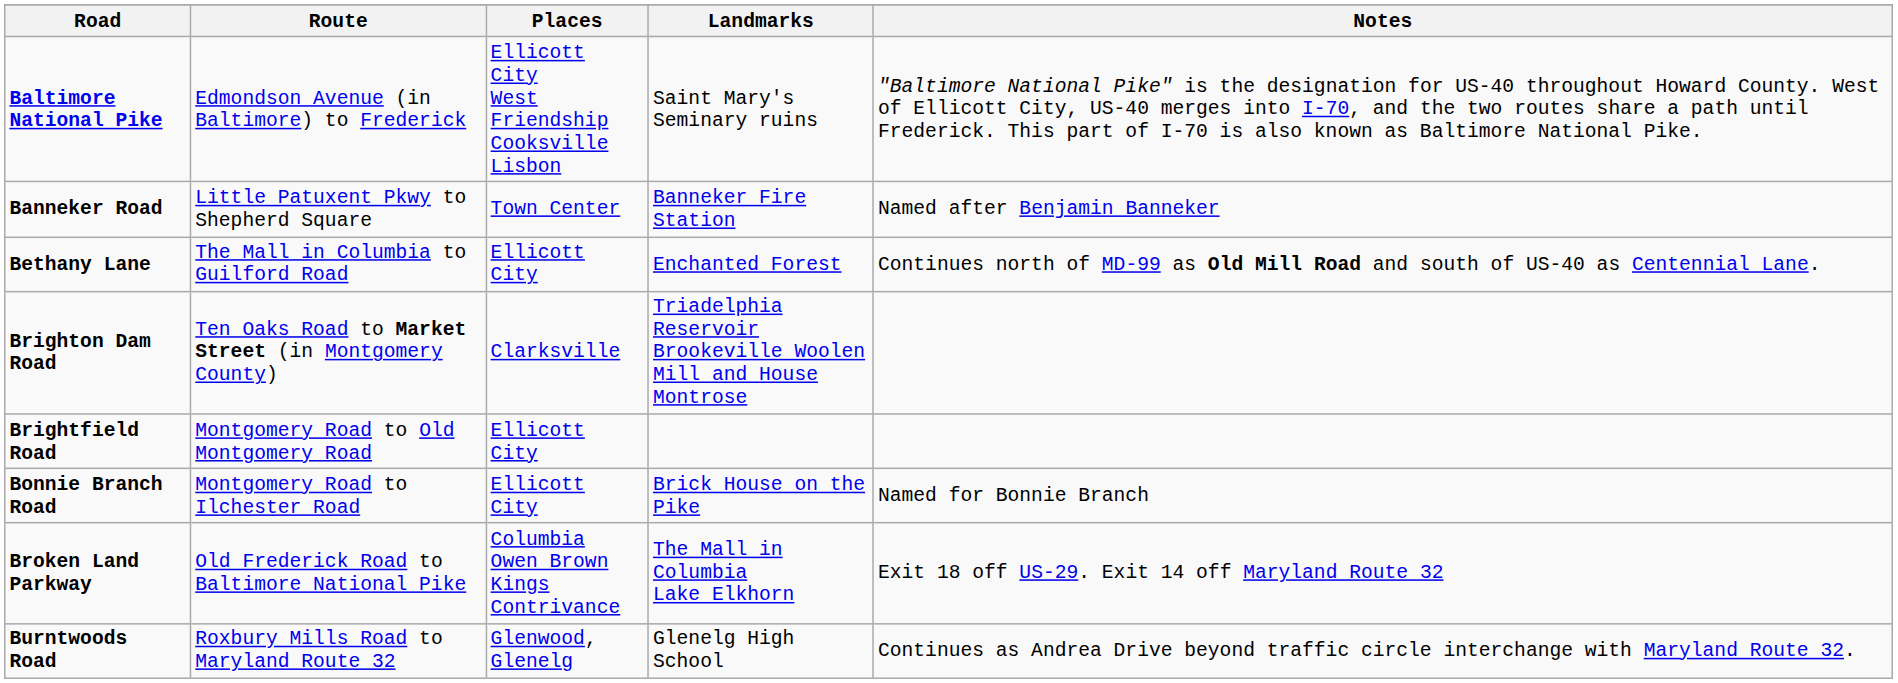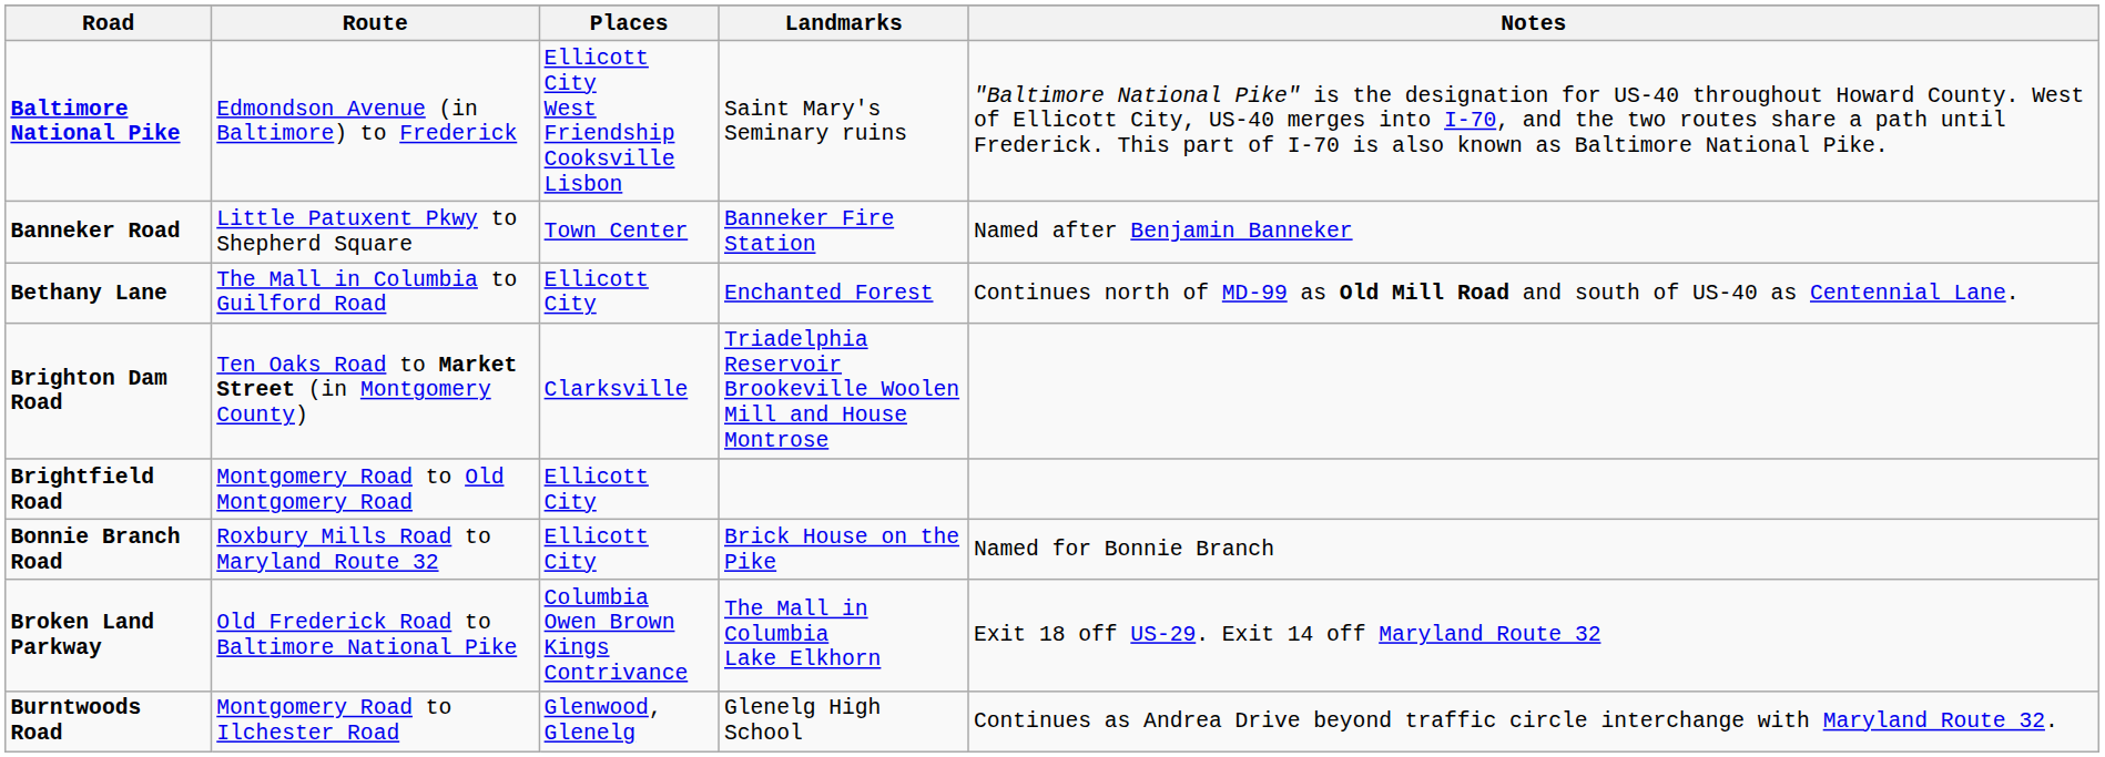 <table class="wikitable">
 <tr style="background-color:#DDDDDD;text-align:center;">
 </tr>
 <tr>
 <th>Road</th>
 <th>Route</th>
 <th>Places</th>
 <th>Landmarks</th>
 <th>Notes</th>
 </tr>
 <tr>
 <td><strong><a href='#'>Baltimore National Pike</a></strong></td>
 <td><a href='#'>Edmondson Avenue</a> (in <a href='#'>Baltimore</a>) to <a href='#'>Frederick</a></td>
 <td><a href='#'>Ellicott City</a><br><a href='#'>West Friendship</a><br><a href='#'>Cooksville</a><br><a href='#'>Lisbon</a></td>
 <td>Saint Mary's Seminary ruins</td>
 <td><em>"Baltimore National Pike"</em> is the designation for US-40 throughout Howard County. West of Ellicott City, US-40 merges into <a href='#'>I-70</a>, and the two routes share a path until Frederick. This part of I-70 is also known as Baltimore National Pike.</td>
 </tr>
 <tr>
 <td><strong>Banneker Road</strong></td>
 <td><a href='#'>Little Patuxent Pkwy</a> to Shepherd Square</td>
 <td><a href='#'>Town Center</a></td>
 <td><a href='#'>Banneker Fire Station</a></td>
 <td>Named after <a href='#'>Benjamin Banneker</a></td>
 </tr>
 <tr>
 <td><strong>Bethany Lane</strong></td>
 <td><a href='#'>The Mall in Columbia</a> to <a href='#'>Guilford Road</a></td>
 <td><a href='#'>Ellicott City</a></td>
 <td><a href='#'>Enchanted Forest</a></td>
 <td>Continues north of <a href='#'>MD-99</a> as <strong>Old Mill Road</strong> and south of US-40 as <a href='#'>Centennial Lane</a>.</td>
 </tr>
 <tr>
 <td><strong>Brighton Dam Road</strong></td>
 <td><a href='#'>Ten Oaks Road</a> to <strong>Market Street</strong> (in <a href='#'>Montgomery County</a>)</td>
 <td><a href='#'>Clarksville</a></td>
 <td><a href='#'>Triadelphia Reservoir</a><br><a href='#'>Brookeville Woolen Mill and House</a><br><a href='#'>Montrose</a></td>
 <td></td>
 </tr>
 <tr>
 <td><strong>Brightfield Road</strong></td>
 <td><a href='#'>Montgomery Road</a> to <a href='#'>Old Montgomery Road</a></td>
 <td><a href='#'>Ellicott City</a></td>
 <td></td>
 <td></td>
 </tr>
 <tr>
 <td><strong>Bonnie Branch Road</strong></td>
-<td><a href='#'>Montgomery Road</a> to <a href='#'>Ilchester Road</a></td>
+<td><a href='#'>Roxbury Mills Road</a> to <a href='#'>Maryland Route 32</a></td>
 <td><a href='#'>Ellicott City</a></td>
 <td><a href='#'>Brick House on the Pike</a></td>
 <td>Named for Bonnie Branch</td>
 </tr>
 <tr>
 <td><strong>Broken Land Parkway</strong></td>
 <td><a href='#'>Old Frederick Road</a> to <a href='#'>Baltimore National Pike</a></td>
 <td><a href='#'>Columbia</a><br><a href='#'>Owen Brown</a><br><a href='#'>Kings Contrivance</a></td>
 <td><a href='#'>The Mall in Columbia</a><br><a href='#'>Lake Elkhorn</a></td>
 <td>Exit 18 off <a href='#'>US-29</a>. Exit 14 off <a href='#'>Maryland Route 32</a></td>
 </tr>
 <tr>
 <td><strong>Burntwoods Road</strong></td>
-<td><a href='#'>Roxbury Mills Road</a> to <a href='#'>Maryland Route 32</a></td>
+<td><a href='#'>Montgomery Road</a> to <a href='#'>Ilchester Road</a></td>
 <td><a href='#'>Glenwood</a>, <a href='#'>Glenelg</a></td>
 <td>Glenelg High School</td>
 <td>Continues as Andrea Drive beyond traffic circle interchange with <a href='#'>Maryland Route 32</a>.</td>
 </tr>
 </table>
